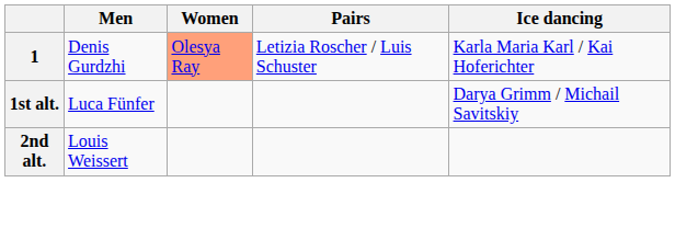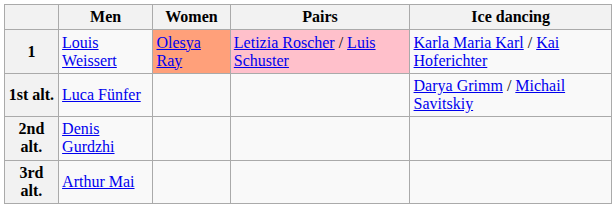 <table class="wikitable">
 <tr>
 <th></th>
 <th>Men</th>
 <th>Women</th>
 <th>Pairs</th>
 <th>Ice dancing</th>
 </tr>
 <tr>
 <th>1</th>
-<td><a href='#'>Denis Gurdzhi</a></td>
+<td><a href='#'>Louis Weissert</a></td>
 <td style="background: lightsalmon;"><a href='#'>Olesya Ray</a></td>
-<td><a href='#'>Letizia Roscher</a> / <a href='#'>Luis Schuster</a></td>
+<td style="background: pink;"><a href='#'>Letizia Roscher</a> / <a href='#'>Luis Schuster</a></td>
 <td><a href='#'>Karla Maria Karl</a> / <a href='#'>Kai Hoferichter</a></td>
 </tr>
 <tr>
 <th>1st alt.</th>
 <td><a href='#'>Luca Fünfer</a></td>
 <td></td>
 <td></td>
 <td><a href='#'>Darya Grimm</a> / <a href='#'>Michail Savitskiy</a></td>
 </tr>
 <tr>
 <th>2nd alt.</th>
-<td><a href='#'>Louis Weissert</a></td>
+<td><a href='#'>Denis Gurdzhi</a></td>
+<td></td>
+<td></td>
+<td></td>
+</tr>
+<tr>
+<th>3rd alt.</th>
+<td><a href='#'>Arthur Mai</a></td>
 <td></td>
 <td></td>
 <td></td>
 </tr>
 </table>
